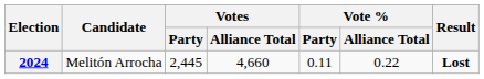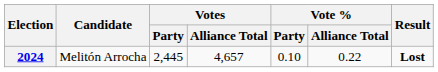 <table class="wikitable" style="text-align: center;">
 <tr>
 <th rowspan="2">Election</th>
 <th rowspan="2">Candidate</th>
 <th colspan="2">Votes</th>
 <th colspan="2">Vote %</th>
 <th rowspan="2">Result</th>
 </tr>
 <tr>
 <th>Party</th>
 <th>Alliance Total</th>
 <th>Party</th>
 <th>Alliance Total</th>
 </tr>
 <tr>
 <th><a href='#'>2024</a></th>
 <td>Melitón Arrocha</td>
 <td>2,445</td>
-<td>4,660</td>
-<td>0.11</td>
+<td>4,657</td>
+<td>0.10</td>
 <td>0.22</td>
 <td> <strong>Lost</strong></td>
 </tr>
 </table>
